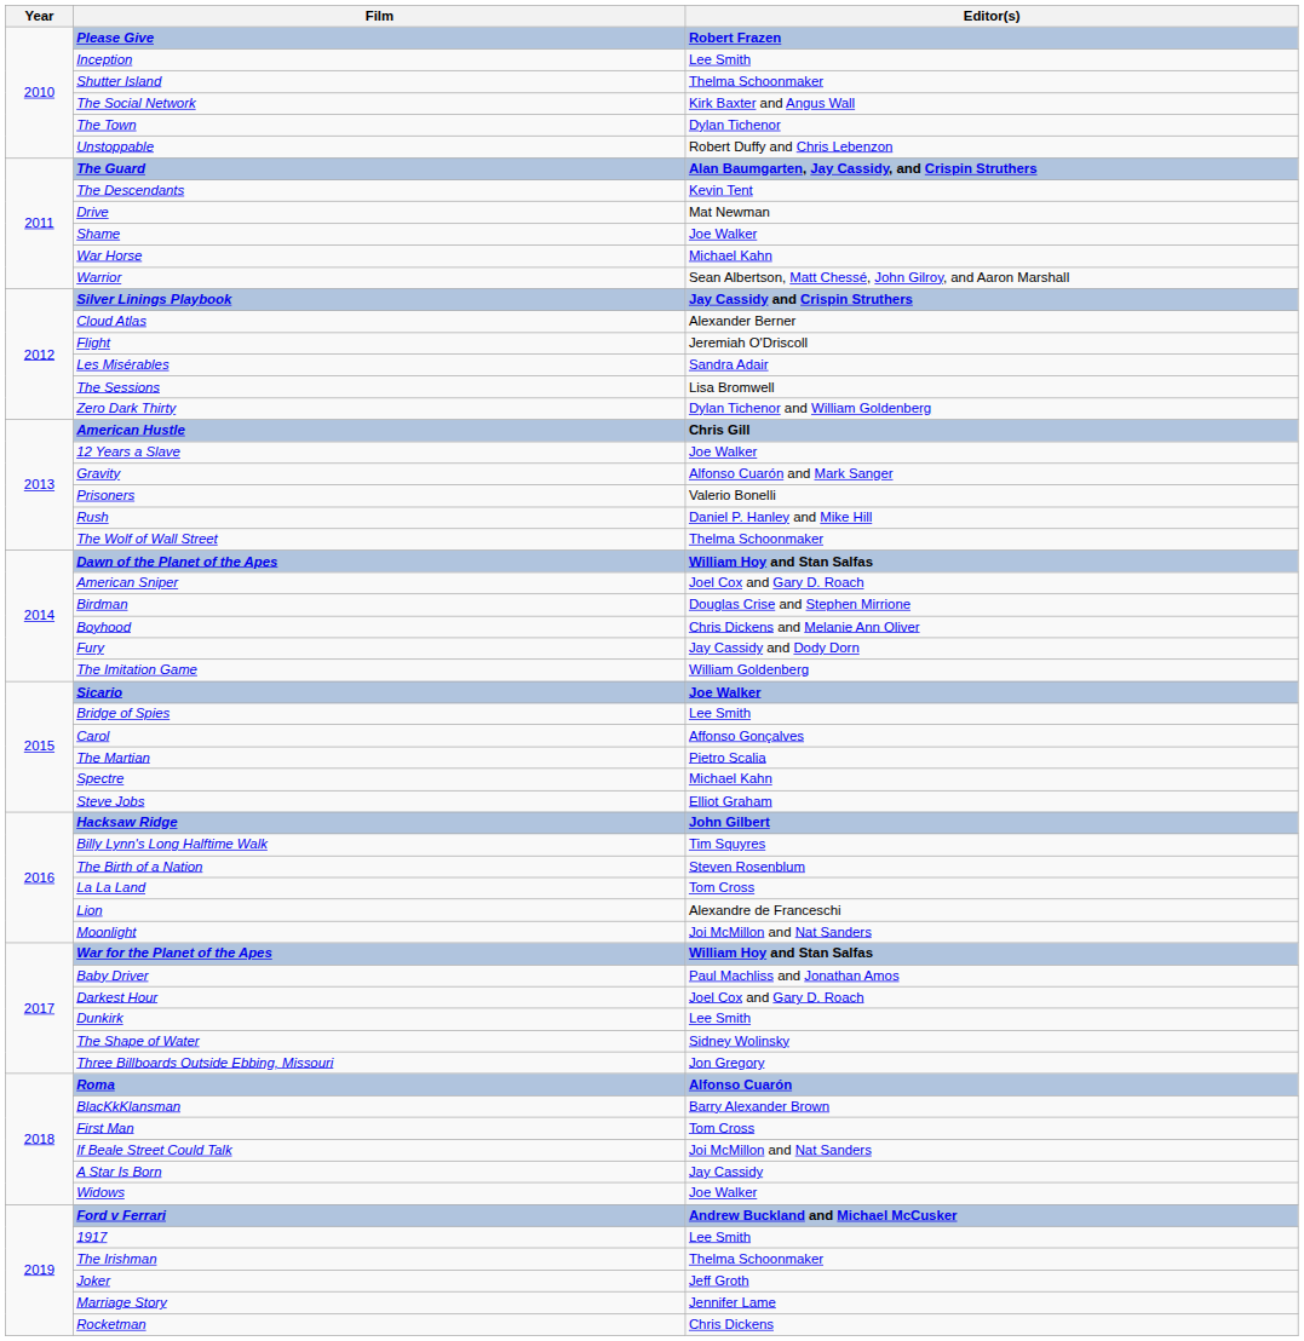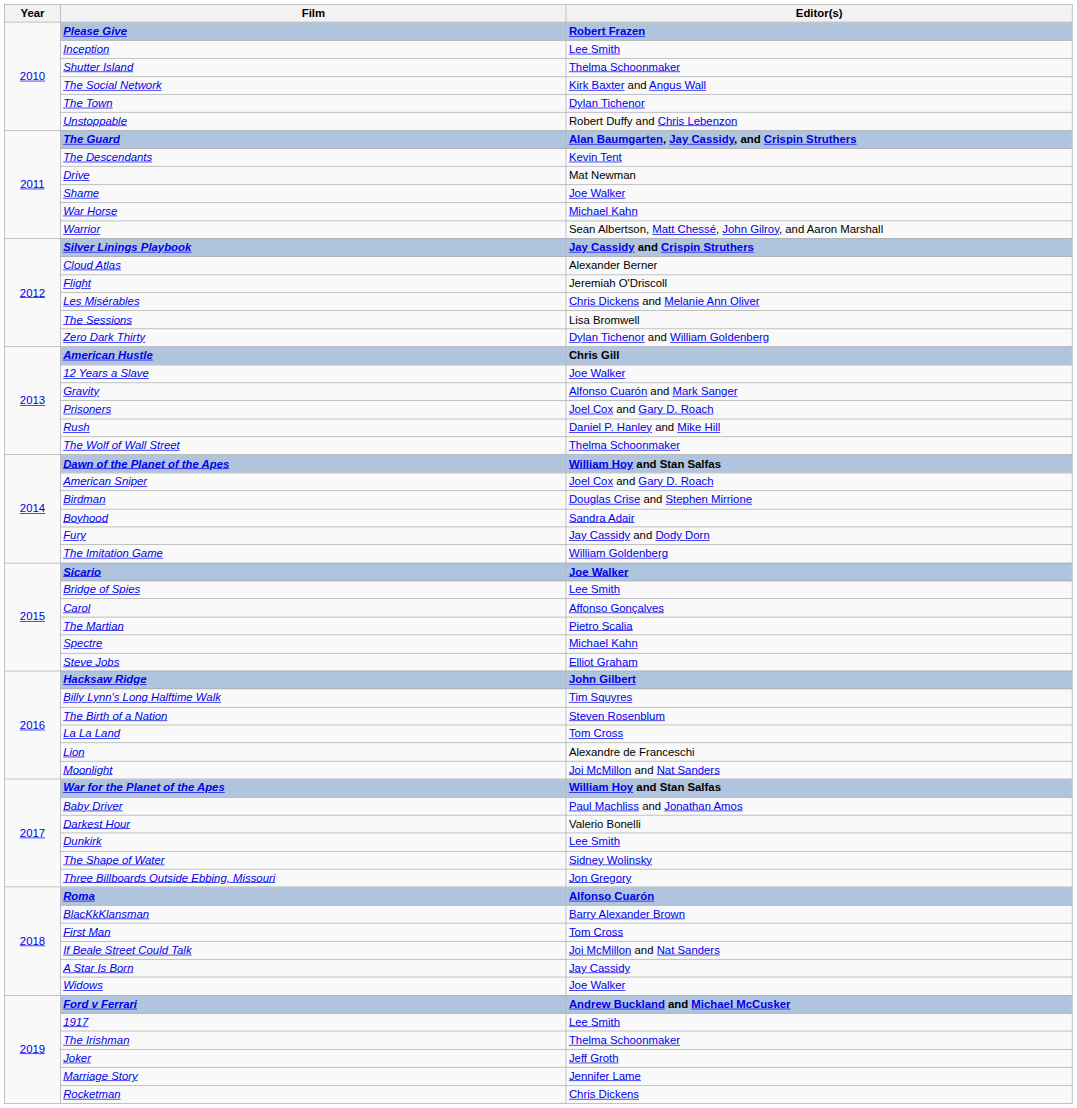 <table class="wikitable" width="95%" cellpadding="5">
 <tr>
 <th width="5%">Year</th>
 <th width="45%">Film</th>
 <th width="45%">Editor(s)</th>
 </tr>
 <tr>
 <td rowspan="6" style="text-align:center;"><a href='#'>2010</a> <br></td>
 <td style="background:#B0C4DE;"><strong><em><a href='#'>Please Give</a></em></strong></td>
 <td style="background:#B0C4DE;"><strong><a href='#'>Robert Frazen</a></strong></td>
 </tr>
 <tr>
 <td><em><a href='#'>Inception</a></em></td>
 <td><a href='#'>Lee Smith</a></td>
 </tr>
 <tr>
 <td><em><a href='#'>Shutter Island</a></em></td>
 <td><a href='#'>Thelma Schoonmaker</a></td>
 </tr>
 <tr>
 <td><em><a href='#'>The Social Network</a></em></td>
 <td><a href='#'>Kirk Baxter</a> and <a href='#'>Angus Wall</a></td>
 </tr>
 <tr>
 <td><em><a href='#'>The Town</a></em></td>
 <td><a href='#'>Dylan Tichenor</a></td>
 </tr>
 <tr>
 <td><em><a href='#'>Unstoppable</a></em></td>
 <td>Robert Duffy and <a href='#'>Chris Lebenzon</a></td>
 </tr>
 <tr>
 <td rowspan="6" style="text-align:center;"><a href='#'>2011</a> <br></td>
 <td style="background:#B0C4DE;"><strong><em><a href='#'>The Guard</a></em></strong></td>
 <td style="background:#B0C4DE;"><strong><a href='#'>Alan Baumgarten</a>, <a href='#'>Jay Cassidy</a>, and <a href='#'>Crispin Struthers</a></strong></td>
 </tr>
 <tr>
 <td><em><a href='#'>The Descendants</a></em></td>
 <td><a href='#'>Kevin Tent</a></td>
 </tr>
 <tr>
 <td><em><a href='#'>Drive</a></em></td>
 <td>Mat Newman</td>
 </tr>
 <tr>
 <td><em><a href='#'>Shame</a></em></td>
 <td><a href='#'>Joe Walker</a></td>
 </tr>
 <tr>
 <td><em><a href='#'>War Horse</a></em></td>
 <td><a href='#'>Michael Kahn</a></td>
 </tr>
 <tr>
 <td><em><a href='#'>Warrior</a></em></td>
 <td>Sean Albertson, <a href='#'>Matt Chessé</a>, <a href='#'>John Gilroy</a>, and Aaron Marshall</td>
 </tr>
 <tr>
 <td rowspan="6" style="text-align:center;"><a href='#'>2012</a> <br></td>
 <td style="background:#B0C4DE;"><strong><em><a href='#'>Silver Linings Playbook</a></em></strong></td>
 <td style="background:#B0C4DE;"><strong><a href='#'>Jay Cassidy</a> and <a href='#'>Crispin Struthers</a></strong></td>
 </tr>
 <tr>
 <td><em><a href='#'>Cloud Atlas</a></em></td>
 <td>Alexander Berner</td>
 </tr>
 <tr>
 <td><em><a href='#'>Flight</a></em></td>
 <td>Jeremiah O'Driscoll</td>
 </tr>
 <tr>
 <td><em><a href='#'>Les Misérables</a></em></td>
-<td><a href='#'>Sandra Adair</a></td>
+<td><a href='#'>Chris Dickens</a> and <a href='#'>Melanie Ann Oliver</a></td>
 </tr>
 <tr>
 <td><em><a href='#'>The Sessions</a></em></td>
 <td>Lisa Bromwell</td>
 </tr>
 <tr>
 <td><em><a href='#'>Zero Dark Thirty</a></em></td>
 <td><a href='#'>Dylan Tichenor</a> and <a href='#'>William Goldenberg</a></td>
 </tr>
 <tr>
 <td rowspan="6" style="text-align:center;"><a href='#'>2013</a> <br></td>
 <td style="background:#B0C4DE;"><strong><em><a href='#'>American Hustle</a></em></strong></td>
 <td style="background:#B0C4DE;"><strong>Chris Gill</strong></td>
 </tr>
 <tr>
 <td><em><a href='#'>12 Years a Slave</a></em></td>
 <td><a href='#'>Joe Walker</a></td>
 </tr>
 <tr>
 <td><em><a href='#'>Gravity</a></em></td>
 <td><a href='#'>Alfonso Cuarón</a> and <a href='#'>Mark Sanger</a></td>
 </tr>
 <tr>
 <td><em><a href='#'>Prisoners</a></em></td>
-<td>Valerio Bonelli</td>
+<td><a href='#'>Joel Cox</a> and <a href='#'>Gary D. Roach</a></td>
 </tr>
 <tr>
 <td><em><a href='#'>Rush</a></em></td>
 <td><a href='#'>Daniel P. Hanley</a> and <a href='#'>Mike Hill</a></td>
 </tr>
 <tr>
 <td><em><a href='#'>The Wolf of Wall Street</a></em></td>
 <td><a href='#'>Thelma Schoonmaker</a></td>
 </tr>
 <tr>
 <td rowspan="6" style="text-align:center;"><a href='#'>2014</a> <br></td>
 <td style="background:#B0C4DE;"><strong><em><a href='#'>Dawn of the Planet of the Apes</a></em></strong></td>
 <td style="background:#B0C4DE;"><strong><a href='#'>William Hoy</a> and Stan Salfas</strong></td>
 </tr>
 <tr>
 <td><em><a href='#'>American Sniper</a></em></td>
 <td><a href='#'>Joel Cox</a> and <a href='#'>Gary D. Roach</a></td>
 </tr>
 <tr>
 <td><em><a href='#'>Birdman</a></em></td>
 <td><a href='#'>Douglas Crise</a> and <a href='#'>Stephen Mirrione</a></td>
 </tr>
 <tr>
 <td><em><a href='#'>Boyhood</a></em></td>
-<td><a href='#'>Chris Dickens</a> and <a href='#'>Melanie Ann Oliver</a></td>
+<td><a href='#'>Sandra Adair</a></td>
 </tr>
 <tr>
 <td><em><a href='#'>Fury</a></em></td>
 <td><a href='#'>Jay Cassidy</a> and <a href='#'>Dody Dorn</a></td>
 </tr>
 <tr>
 <td><em><a href='#'>The Imitation Game</a></em></td>
 <td><a href='#'>William Goldenberg</a></td>
 </tr>
 <tr>
 <td rowspan="6" style="text-align:center;"><a href='#'>2015</a> <br></td>
 <td style="background:#B0C4DE;"><strong><em><a href='#'>Sicario</a></em></strong></td>
 <td style="background:#B0C4DE;"><strong><a href='#'>Joe Walker</a></strong></td>
 </tr>
 <tr>
 <td><em><a href='#'>Bridge of Spies</a></em></td>
 <td><a href='#'>Lee Smith</a></td>
 </tr>
 <tr>
 <td><em><a href='#'>Carol</a></em></td>
 <td><a href='#'>Affonso Gonçalves</a></td>
 </tr>
 <tr>
 <td><em><a href='#'>The Martian</a></em></td>
 <td><a href='#'>Pietro Scalia</a></td>
 </tr>
 <tr>
 <td><em><a href='#'>Spectre</a></em></td>
 <td><a href='#'>Michael Kahn</a></td>
 </tr>
 <tr>
 <td><em><a href='#'>Steve Jobs</a></em></td>
 <td><a href='#'>Elliot Graham</a></td>
 </tr>
 <tr>
 <td rowspan="6" style="text-align:center;"><a href='#'>2016</a> <br></td>
 <td style="background:#B0C4DE;"><strong><em><a href='#'>Hacksaw Ridge</a></em></strong></td>
 <td style="background:#B0C4DE;"><strong><a href='#'>John Gilbert</a></strong></td>
 </tr>
 <tr>
 <td><em><a href='#'>Billy Lynn's Long Halftime Walk</a></em></td>
 <td><a href='#'>Tim Squyres</a></td>
 </tr>
 <tr>
 <td><em><a href='#'>The Birth of a Nation</a></em></td>
 <td><a href='#'>Steven Rosenblum</a></td>
 </tr>
 <tr>
 <td><em><a href='#'>La La Land</a></em></td>
 <td><a href='#'>Tom Cross</a></td>
 </tr>
 <tr>
 <td><em><a href='#'>Lion</a></em></td>
 <td>Alexandre de Franceschi</td>
 </tr>
 <tr>
 <td><em><a href='#'>Moonlight</a></em></td>
 <td><a href='#'>Joi McMillon</a> and <a href='#'>Nat Sanders</a></td>
 </tr>
 <tr>
 <td rowspan="6" style="text-align:center;"><a href='#'>2017</a> <br></td>
 <td style="background:#B0C4DE;"><strong><em><a href='#'>War for the Planet of the Apes</a></em></strong></td>
 <td style="background:#B0C4DE;"><strong><a href='#'>William Hoy</a> and Stan Salfas</strong></td>
 </tr>
 <tr>
 <td><em><a href='#'>Baby Driver</a></em></td>
 <td><a href='#'>Paul Machliss</a> and <a href='#'>Jonathan Amos</a></td>
 </tr>
 <tr>
 <td><em><a href='#'>Darkest Hour</a></em></td>
-<td><a href='#'>Joel Cox</a> and <a href='#'>Gary D. Roach</a></td>
+<td>Valerio Bonelli</td>
 </tr>
 <tr>
 <td><em><a href='#'>Dunkirk</a></em></td>
 <td><a href='#'>Lee Smith</a></td>
 </tr>
 <tr>
 <td><em><a href='#'>The Shape of Water</a></em></td>
 <td><a href='#'>Sidney Wolinsky</a></td>
 </tr>
 <tr>
 <td><em><a href='#'>Three Billboards Outside Ebbing, Missouri</a></em></td>
 <td><a href='#'>Jon Gregory</a></td>
 </tr>
 <tr>
 <td rowspan="6" style="text-align:center;"><a href='#'>2018</a> <br></td>
 <td style="background:#B0C4DE;"><strong><em><a href='#'>Roma</a></em></strong></td>
 <td style="background:#B0C4DE;"><strong><a href='#'>Alfonso Cuarón</a></strong></td>
 </tr>
 <tr>
 <td><em><a href='#'>BlacKkKlansman</a></em></td>
 <td><a href='#'>Barry Alexander Brown</a></td>
 </tr>
 <tr>
 <td><em><a href='#'>First Man</a></em></td>
 <td><a href='#'>Tom Cross</a></td>
 </tr>
 <tr>
 <td><em><a href='#'>If Beale Street Could Talk</a></em></td>
 <td><a href='#'>Joi McMillon</a> and <a href='#'>Nat Sanders</a></td>
 </tr>
 <tr>
 <td><em><a href='#'>A Star Is Born</a></em></td>
 <td><a href='#'>Jay Cassidy</a></td>
 </tr>
 <tr>
 <td><em><a href='#'>Widows</a></em></td>
 <td><a href='#'>Joe Walker</a></td>
 </tr>
 <tr>
 <td rowspan="6" style="text-align:center;"><a href='#'>2019</a> <br></td>
 <td style="background:#B0C4DE;"><strong><em><a href='#'>Ford v Ferrari</a></em></strong></td>
 <td style="background:#B0C4DE;"><strong><a href='#'>Andrew Buckland</a> and <a href='#'>Michael McCusker</a></strong></td>
 </tr>
 <tr>
 <td><em><a href='#'>1917</a></em></td>
 <td><a href='#'>Lee Smith</a></td>
 </tr>
 <tr>
 <td><em><a href='#'>The Irishman</a></em></td>
 <td><a href='#'>Thelma Schoonmaker</a></td>
 </tr>
 <tr>
 <td><em><a href='#'>Joker</a></em></td>
 <td><a href='#'>Jeff Groth</a></td>
 </tr>
 <tr>
 <td><em><a href='#'>Marriage Story</a></em></td>
 <td><a href='#'>Jennifer Lame</a></td>
 </tr>
 <tr>
 <td><em><a href='#'>Rocketman</a></em></td>
 <td><a href='#'>Chris Dickens</a></td>
 </tr>
 </table>
